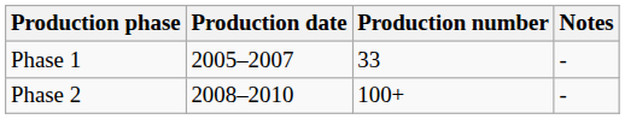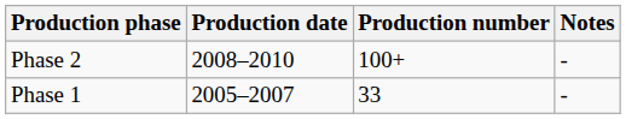 <table class="wikitable">
 <tr>
 <th style="text-align: left;">Production phase</th>
 <th style="text-align: left;">Production date</th>
 <th style="text-align: left;">Production number</th>
 <th style="text-align: left;">Notes</th>
 </tr>
 <tr>
+<td>Phase 2</td>
+<td>2008–2010</td>
+<td>100+</td>
+<td>-</td>
+</tr>
+<tr>
 <td>Phase 1</td>
 <td>2005–2007</td>
 <td>33</td>
 <td>-</td>
 </tr>
-<tr>
-<td>Phase 2</td>
-<td>2008–2010</td>
-<td>100+</td>
-<td>-</td>
-</tr>
 </table>
